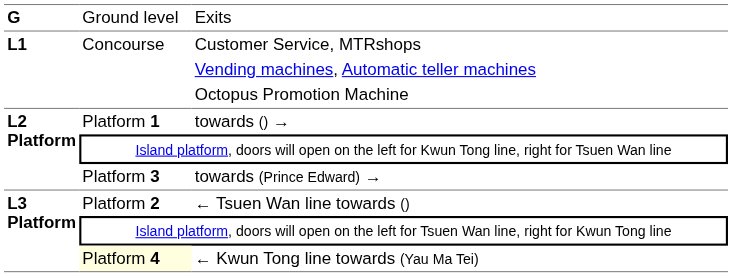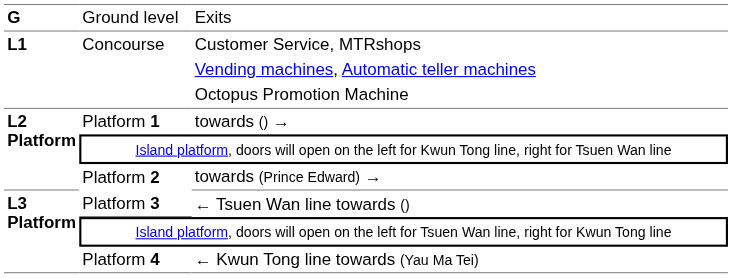 <table border=0 cellspacing=0 cellpadding=3>
 <tr>
 <td style="border-bottom:solid 1px gray;border-top:solid 1px gray;width:50px;vertical-align:top;"><strong>G</strong></td>
 <td style="border-top:solid 1px gray;border-bottom:solid 1px gray;width:100px;vertical-align:top;">Ground level</td>
 <td style="border-top:solid 1px gray;border-bottom:solid 1px gray;width:500px;vertical-align:top;">Exits</td>
 </tr>
 <tr>
 <td style="border-bottom:solid 1px gray;vertical-align:top;" rowspan=3><strong>L1</strong></td>
 <td style="border-bottom:solid 1px gray;vertical-align:top;" rowspan=3>Concourse</td>
 <td>Customer Service, MTRshops</td>
 </tr>
 <tr>
 <td><a href='#'>Vending machines</a>, <a href='#'>Automatic teller machines</a></td>
 </tr>
 <tr>
 <td style="border-bottom:solid 1px gray;">Octopus Promotion Machine</td>
 </tr>
 <tr>
 <td style="border-bottom:solid 1px gray;vertical-align:top;" rowspan=3><strong>L2<br>Platform</strong></td>
 <td>Platform <span><strong>1</strong></span></td>
 <td>  towards  <small>()</small> →</td>
 </tr>
 <tr>
 <td style="border-top:solid 2px black;border-right:solid 2px black;border-left:solid 2px black;border-bottom:solid 2px black;text-align:center;" colspan=2><small><a href='#'>Island platform</a>, doors will open on the left for Kwun Tong line, right for Tsuen Wan line</small></td>
 </tr>
 <tr>
-<td style="border-bottom:solid 1px gray;">Platform <span><strong>3</strong></span></td>
+<td>Platform <span><strong>2</strong></span></td>
 <td style="border-bottom:solid 1px gray;">  towards  <small>(Prince Edward)</small> →</td>
 </tr>
 <tr>
 <td style="border-bottom:solid 1px gray;vertical-align:top;" rowspan=4><strong>L3<br>Platform</strong></td>
-<td>Platform <span><strong>2</strong></span></td>
+<td style="border-bottom:solid 1px gray;">Platform <span><strong>3</strong></span></td>
 <td>←  Tsuen Wan line towards  <small>()</small></td>
 </tr>
 <tr>
 <td style="border-top:solid 2px black;border-right:solid 2px black;border-left:solid 2px black;border-bottom:solid 2px black;text-align:center;" colspan=2><small><a href='#'>Island platform</a>, doors will open on the left for Tsuen Wan line, right for Kwun Tong line</small></td>
 </tr>
 <tr>
-<td style="background: lightyellow; border-bottom:solid 1px gray;">Platform <span><strong>4</strong></span></td>
+<td style="border-bottom:solid 1px gray;">Platform <span><strong>4</strong></span></td>
 <td style="border-bottom:solid 1px gray;">←  Kwun Tong line towards  <small>(Yau Ma Tei)</small></td>
 </tr>
 </table>
